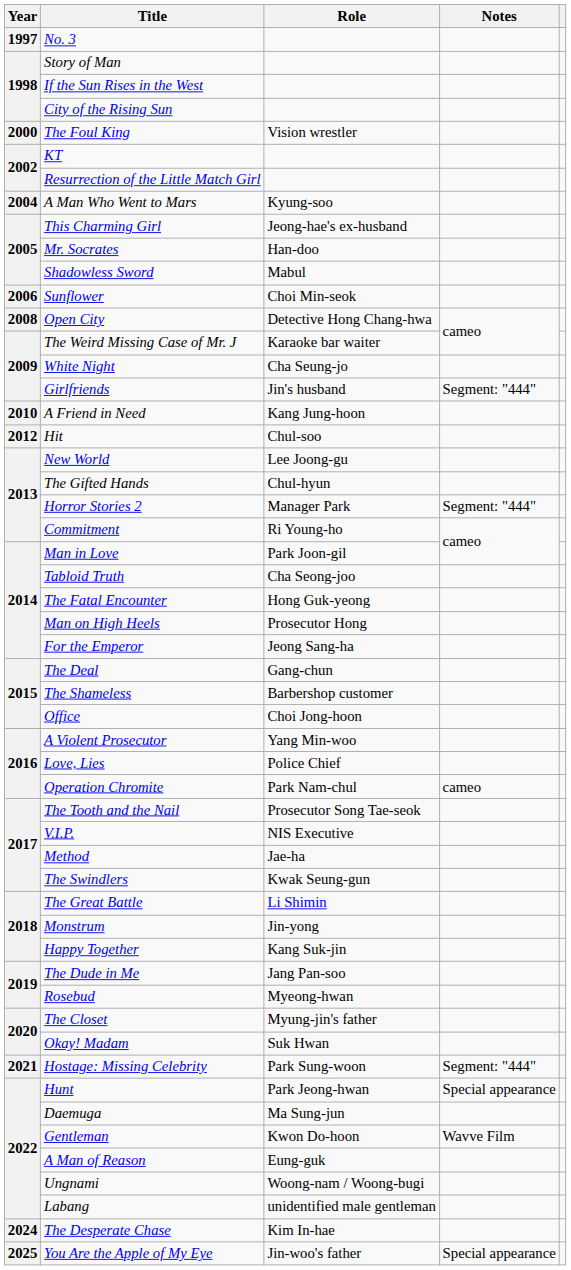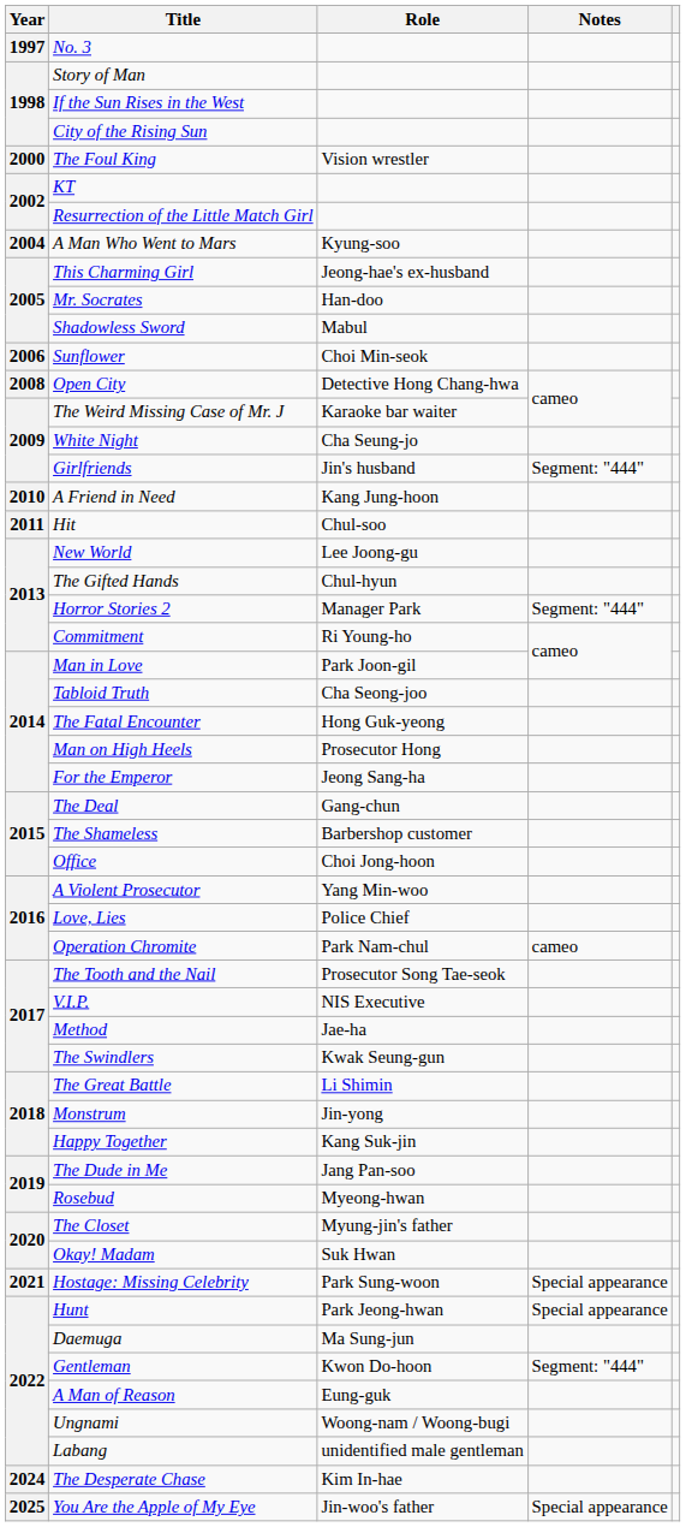 <table class="wikitable plainrowheaders sortable">
 <tr>
 <th scope="col">Year</th>
 <th scope="col">Title</th>
 <th scope="col">Role</th>
 <th scope="col">Notes</th>
 <th scope="col" class="unsortable"></th>
 </tr>
 <tr>
 <th scope="row">1997</th>
 <td><em><a href='#'>No. 3</a></em></td>
 <td></td>
 <td></td>
 <td style="text-align:center"></td>
 </tr>
 <tr>
 <th scope="row" rowspan="3">1998</th>
 <td><em>Story of Man</em></td>
 <td></td>
 <td></td>
 <td style="text-align:center"></td>
 </tr>
 <tr>
 <td><em><a href='#'>If the Sun Rises in the West</a></em></td>
 <td></td>
 <td></td>
 <td style="text-align:center"></td>
 </tr>
 <tr>
 <td><em><a href='#'>City of the Rising Sun</a></em></td>
 <td></td>
 <td></td>
 <td style="text-align:center"></td>
 </tr>
 <tr>
 <th scope="row">2000</th>
 <td><em><a href='#'>The Foul King</a></em></td>
 <td>Vision wrestler</td>
 <td></td>
 <td style="text-align:center"></td>
 </tr>
 <tr>
 <th scope="row" rowspan="2">2002</th>
 <td><em><a href='#'>KT</a></em></td>
 <td></td>
 <td></td>
 <td style="text-align:center"></td>
 </tr>
 <tr>
 <td><em><a href='#'>Resurrection of the Little Match Girl</a></em></td>
 <td></td>
 <td></td>
 <td style="text-align:center"></td>
 </tr>
 <tr>
 <th scope="row">2004</th>
 <td><em>A Man Who Went to Mars</em></td>
 <td>Kyung-soo</td>
 <td></td>
 <td style="text-align:center"></td>
 </tr>
 <tr>
 <th scope="row" rowspan="3">2005</th>
 <td><em><a href='#'>This Charming Girl</a></em></td>
 <td>Jeong-hae's ex-husband</td>
 <td></td>
 <td style="text-align:center"></td>
 </tr>
 <tr>
 <td><em><a href='#'>Mr. Socrates</a></em></td>
 <td>Han-doo</td>
 <td></td>
 <td style="text-align:center"></td>
 </tr>
 <tr>
 <td><em><a href='#'>Shadowless Sword</a></em></td>
 <td>Mabul</td>
 <td></td>
 <td style="text-align:center"></td>
 </tr>
 <tr>
 <th scope="row">2006</th>
 <td><em><a href='#'>Sunflower</a></em></td>
 <td>Choi Min-seok</td>
 <td></td>
 <td style="text-align:center"></td>
 </tr>
 <tr>
 <th scope="row">2008</th>
 <td><em><a href='#'>Open City</a></em></td>
 <td>Detective Hong Chang-hwa</td>
 <td rowspan="2">cameo</td>
 <td style="text-align:center"></td>
 </tr>
 <tr>
 <th scope="row" rowspan="3">2009</th>
 <td><em>The Weird Missing Case of Mr. J</em></td>
 <td>Karaoke bar waiter</td>
 <td style="text-align:center"></td>
 </tr>
 <tr>
 <td><em><a href='#'>White Night</a></em></td>
 <td>Cha Seung-jo</td>
 <td></td>
 <td style="text-align:center"></td>
 </tr>
 <tr>
 <td><em><a href='#'>Girlfriends</a></em></td>
 <td>Jin's husband</td>
 <td>Segment: "444"</td>
 <td style="text-align:center"></td>
 </tr>
 <tr>
 <th scope="row">2010</th>
 <td><em>A Friend in Need</em> </td>
 <td>Kang Jung-hoon</td>
 <td></td>
 <td style="text-align:center"></td>
 </tr>
 <tr>
-<th scope="row">2012</th>
+<th scope="row">2011</th>
 <td><em>Hit</em></td>
 <td>Chul-soo</td>
 <td></td>
 <td style="text-align:center"></td>
 </tr>
 <tr>
 <th scope="row" rowspan="4">2013</th>
 <td><em><a href='#'>New World</a></em></td>
 <td>Lee Joong-gu</td>
 <td></td>
 <td style="text-align:center"></td>
 </tr>
 <tr>
 <td><em>The Gifted Hands</em></td>
 <td>Chul-hyun</td>
 <td></td>
 <td style="text-align:center"></td>
 </tr>
 <tr>
 <td><em><a href='#'>Horror Stories 2</a></em></td>
 <td>Manager Park</td>
 <td>Segment: "444"</td>
 <td style="text-align:center"></td>
 </tr>
 <tr>
 <td><em><a href='#'>Commitment</a></em></td>
 <td>Ri Young-ho</td>
 <td rowspan="2">cameo</td>
 <td style="text-align:center"></td>
 </tr>
 <tr>
 <th scope="row" rowspan="5">2014</th>
 <td><em><a href='#'>Man in Love</a></em></td>
 <td>Park Joon-gil</td>
 <td style="text-align:center"></td>
 </tr>
 <tr>
 <td><em><a href='#'>Tabloid Truth</a></em></td>
 <td>Cha Seong-joo</td>
 <td></td>
 <td style="text-align:center"></td>
 </tr>
 <tr>
 <td><em><a href='#'>The Fatal Encounter</a></em></td>
 <td>Hong Guk-yeong</td>
 <td></td>
 <td style="text-align:center"></td>
 </tr>
 <tr>
 <td><em><a href='#'>Man on High Heels</a></em></td>
 <td>Prosecutor Hong</td>
 <td></td>
 <td style="text-align:center"></td>
 </tr>
 <tr>
 <td><em><a href='#'>For the Emperor</a></em></td>
 <td>Jeong Sang-ha</td>
 <td></td>
 <td style="text-align:center"></td>
 </tr>
 <tr>
 <th scope="row" rowspan="3">2015</th>
 <td><em><a href='#'>The Deal</a></em></td>
 <td>Gang-chun</td>
 <td></td>
 <td style="text-align:center"></td>
 </tr>
 <tr>
 <td><em><a href='#'>The Shameless</a></em></td>
 <td>Barbershop customer</td>
 <td></td>
 <td style="text-align:center"></td>
 </tr>
 <tr>
 <td><em><a href='#'>Office</a></em></td>
 <td>Choi Jong-hoon</td>
 <td></td>
 <td style="text-align:center"></td>
 </tr>
 <tr>
 <th scope="row" rowspan="3">2016</th>
 <td><em><a href='#'>A Violent Prosecutor</a></em></td>
 <td>Yang Min-woo</td>
 <td></td>
 <td style="text-align:center"></td>
 </tr>
 <tr>
 <td><em><a href='#'>Love, Lies</a></em></td>
 <td>Police Chief</td>
 <td></td>
 <td style="text-align:center"></td>
 </tr>
 <tr>
 <td><em><a href='#'>Operation Chromite</a></em></td>
 <td>Park Nam-chul</td>
 <td>cameo</td>
 <td style="text-align:center"></td>
 </tr>
 <tr>
 <th scope="row" rowspan="4">2017</th>
 <td><em><a href='#'>The Tooth and the Nail</a></em></td>
 <td>Prosecutor Song Tae-seok</td>
 <td></td>
 <td style="text-align:center"></td>
 </tr>
 <tr>
 <td><em><a href='#'>V.I.P.</a></em></td>
 <td>NIS Executive</td>
 <td></td>
 <td style="text-align:center"></td>
 </tr>
 <tr>
 <td><em><a href='#'>Method</a></em></td>
 <td>Jae-ha</td>
 <td></td>
 <td style="text-align:center"></td>
 </tr>
 <tr>
 <td><em><a href='#'>The Swindlers</a></em></td>
 <td>Kwak Seung-gun</td>
 <td></td>
 <td style="text-align:center"></td>
 </tr>
 <tr>
 <th scope="row" rowspan="3">2018</th>
 <td><em><a href='#'>The Great Battle</a></em></td>
 <td><a href='#'>Li Shimin</a></td>
 <td></td>
 <td style="text-align:center"></td>
 </tr>
 <tr>
 <td><em><a href='#'>Monstrum</a></em></td>
 <td>Jin-yong</td>
 <td></td>
 <td style="text-align:center"></td>
 </tr>
 <tr>
 <td><em><a href='#'>Happy Together</a></em></td>
 <td>Kang Suk-jin</td>
 <td></td>
 <td style="text-align:center"></td>
 </tr>
 <tr>
 <th scope="row" rowspan="2">2019</th>
 <td><em><a href='#'>The Dude in Me</a></em></td>
 <td>Jang Pan-soo</td>
 <td></td>
 <td style="text-align:center"></td>
 </tr>
 <tr>
 <td><em><a href='#'>Rosebud</a></em></td>
 <td>Myeong-hwan</td>
 <td></td>
 <td style="text-align:center"></td>
 </tr>
 <tr>
 <th scope="row" rowspan="2">2020</th>
 <td><em><a href='#'>The Closet</a></em></td>
 <td>Myung-jin's father</td>
 <td></td>
 <td style="text-align:center"></td>
 </tr>
 <tr>
 <td><em><a href='#'>Okay! Madam</a></em></td>
 <td>Suk Hwan</td>
 <td></td>
 <td style="text-align:center"></td>
 </tr>
 <tr>
 <th scope="row">2021</th>
 <td><em><a href='#'>Hostage: Missing Celebrity</a></em></td>
 <td>Park Sung-woon</td>
-<td>Segment: "444"</td>
+<td>Special appearance</td>
 <td style="text-align:center"></td>
 </tr>
 <tr>
 <th scope="row" rowspan="6">2022</th>
 <td><em><a href='#'>Hunt</a></em></td>
 <td>Park Jeong-hwan</td>
 <td>Special appearance</td>
 <td style="text-align:center"></td>
 </tr>
 <tr>
 <td><em>Daemuga</em></td>
 <td>Ma Sung-jun</td>
 <td></td>
 <td style="text-align:center"></td>
 </tr>
 <tr>
 <td><em><a href='#'>Gentleman</a></em></td>
 <td>Kwon Do-hoon</td>
-<td>Wavve Film</td>
+<td>Segment: "444"</td>
 <td style="text-align:center"></td>
 </tr>
 <tr>
 <td><em><a href='#'>A Man of Reason</a></em></td>
 <td>Eung-guk</td>
 <td></td>
 <td style="text-align:center"></td>
 </tr>
 <tr>
 <td><em>Ungnami</em></td>
 <td>Woong-nam / Woong-bugi</td>
 <td></td>
 <td style="text-align:center"></td>
 </tr>
 <tr>
 <td><em>Labang</em></td>
 <td>unidentified male gentleman</td>
 <td></td>
 <td style="text-align:center"></td>
 </tr>
 <tr>
 <th scope="row">2024</th>
 <td><em><a href='#'>The Desperate Chase</a></em></td>
 <td>Kim In-hae</td>
 <td></td>
 <td style="text-align:center"></td>
 </tr>
 <tr>
 <th scope="row">2025</th>
 <td><em><a href='#'>You Are the Apple of My Eye</a></em></td>
 <td>Jin-woo's father</td>
 <td>Special appearance</td>
 <td style="text-align:center"></td>
 </tr>
 </table>
